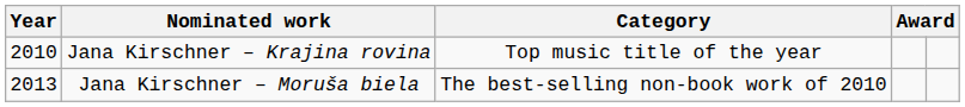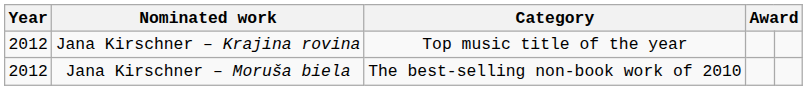 <table class="wikitable" style="text-align:center;">
 <tr>
 <th>Year</th>
 <th>Nominated work</th>
 <th>Category</th>
 <th colspan="2">Award</th>
 </tr>
 <tr>
-<td>2010</td>
+<td>2012</td>
 <td>Jana Kirschner – <em>Krajina rovina</em></td>
 <td>Top music title of the year</td>
 <td></td>
 <td></td>
 </tr>
 <tr>
-<td>2013</td>
+<td>2012</td>
 <td>Jana Kirschner – <em>Moruša biela</em></td>
 <td>The best-selling non-book work of 2010</td>
 <td></td>
 <td></td>
 </tr>
 </table>
